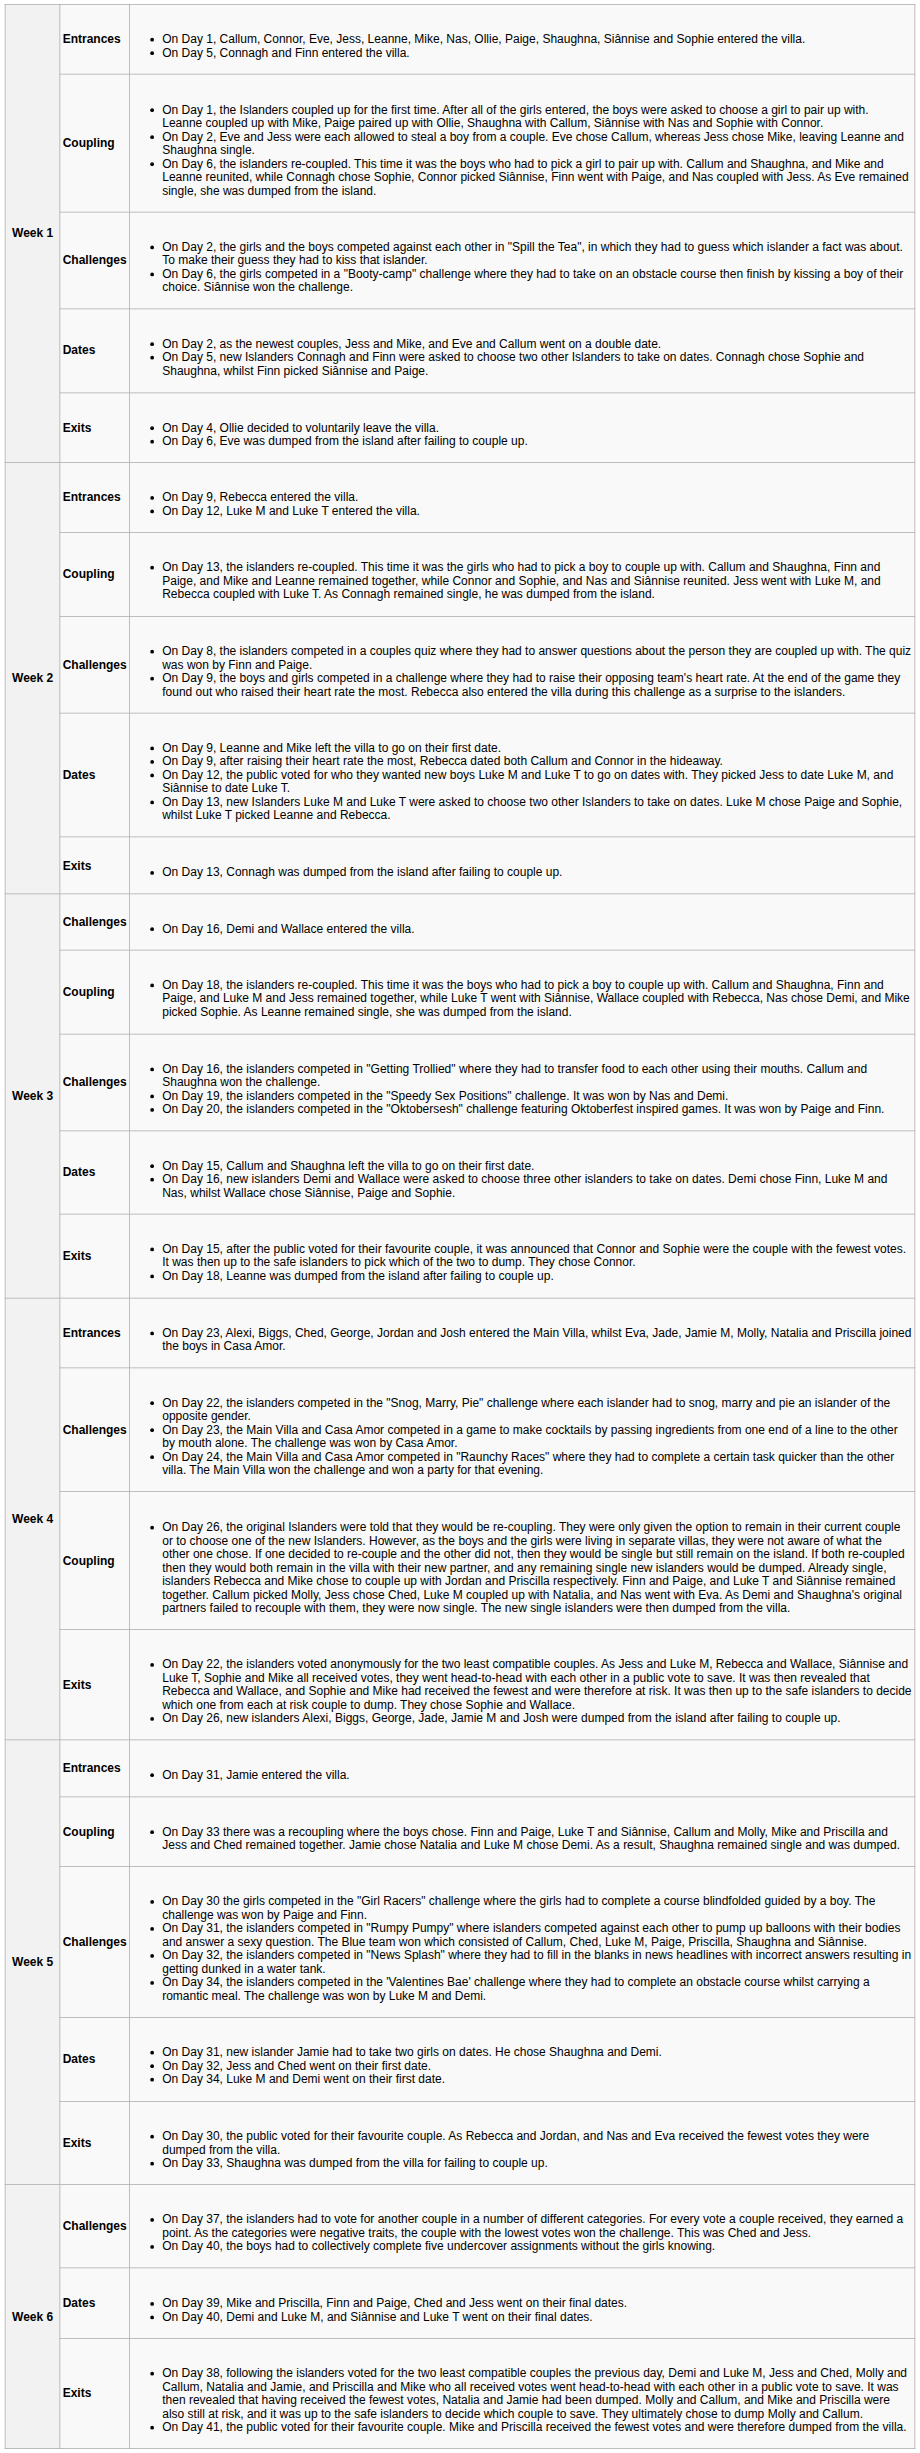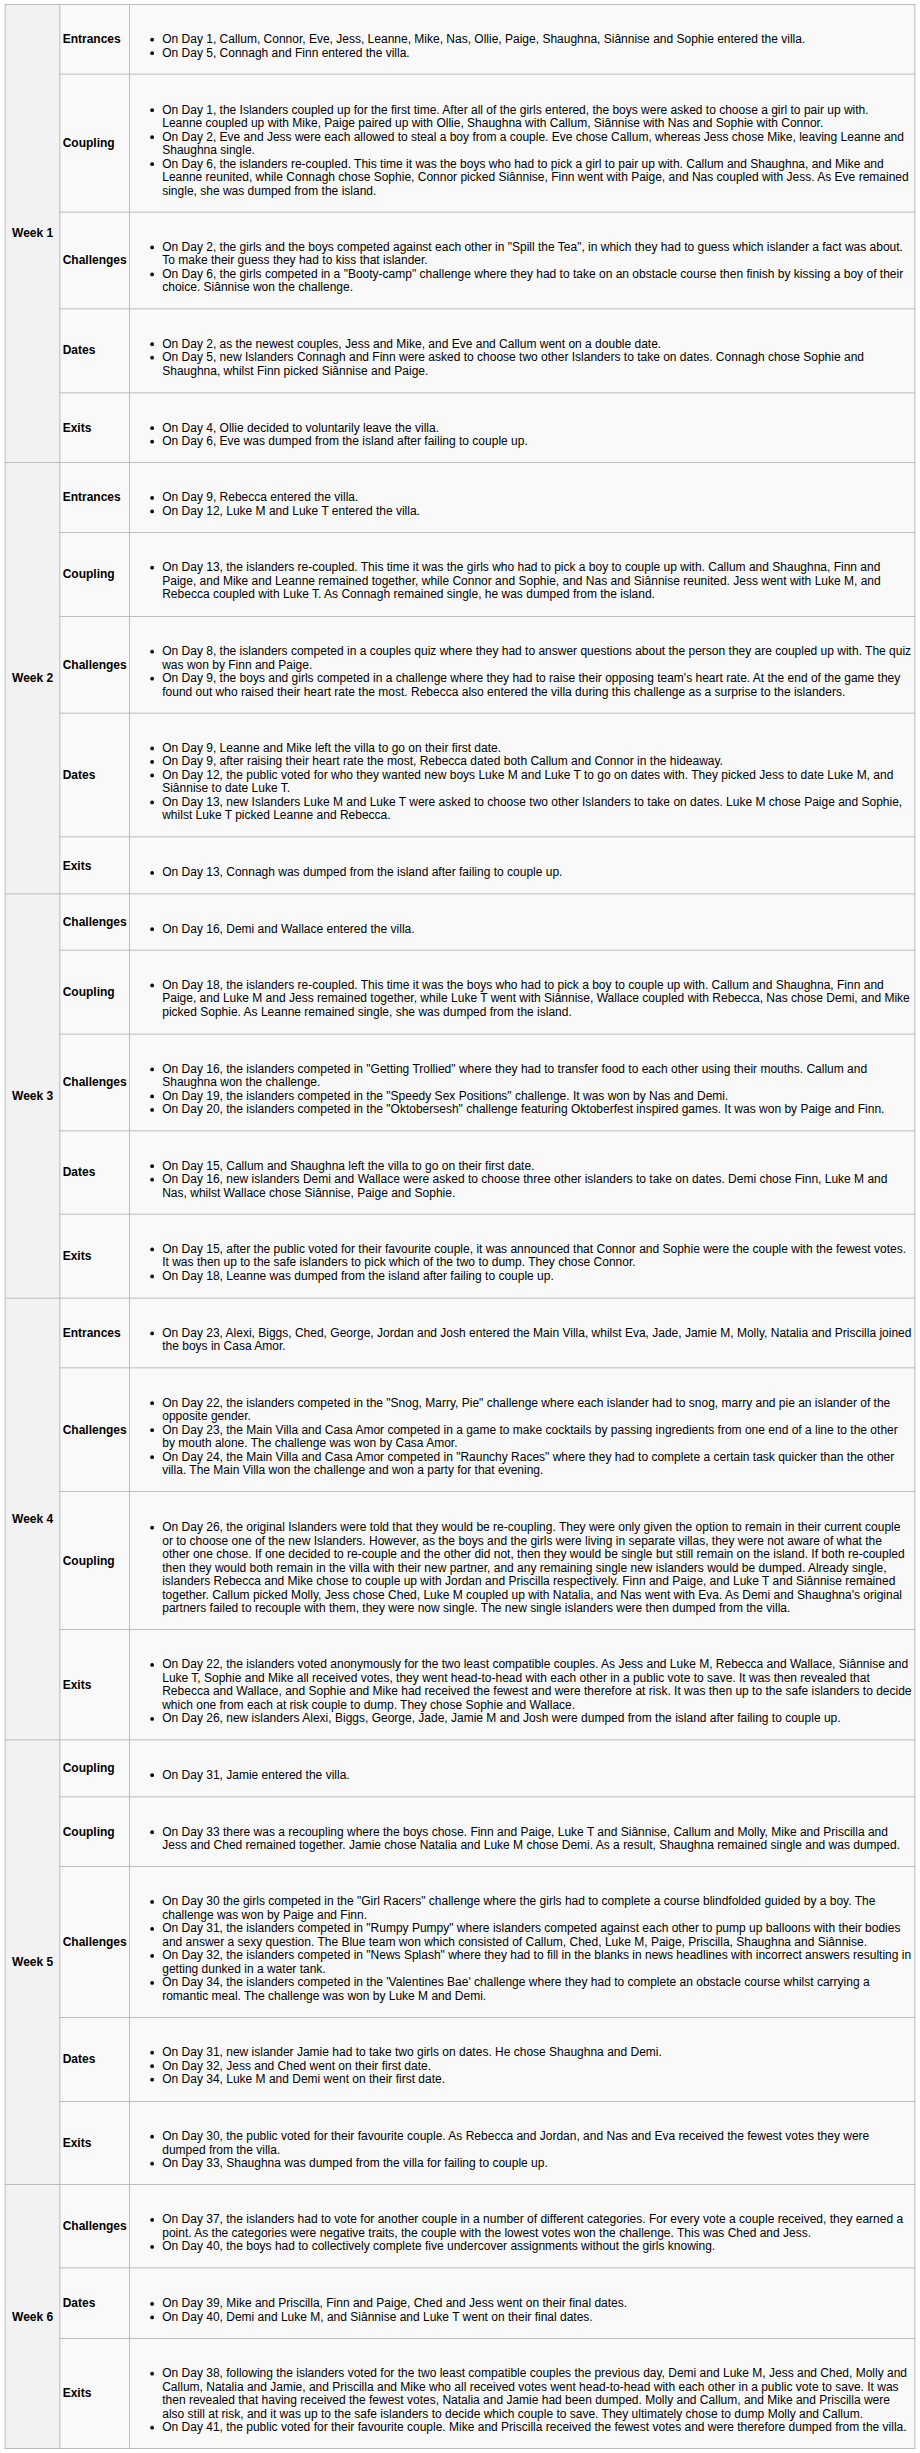 <table class="wikitable" style="width: 96%; margin-left: auto; margin-right: auto;">
 <tr>
 <th rowspan=5 style="width: 6%;">Week 1</th>
 <td><strong>Entrances</strong></td>
 <td><br><ul><li>On Day 1, Callum, Connor, Eve, Jess, Leanne, Mike, Nas, Ollie, Paige, Shaughna, Siânnise and Sophie entered the villa.</li><li>On Day 5, Connagh and Finn entered the villa.</li></ul></td>
 </tr>
 <tr>
 <td><strong>Coupling</strong></td>
 <td><br><ul><li>On Day 1, the Islanders coupled up for the first time. After all of the girls entered, the boys were asked to choose a girl to pair up with. Leanne coupled up with Mike, Paige paired up with Ollie, Shaughna with Callum, Siânnise with Nas and Sophie with Connor.</li><li>On Day 2, Eve and Jess were each allowed to steal a boy from a couple. Eve chose Callum, whereas Jess chose Mike, leaving Leanne and Shaughna single.</li><li>On Day 6, the islanders re-coupled. This time it was the boys who had to pick a girl to pair up with. Callum and Shaughna, and Mike and Leanne reunited, while Connagh chose Sophie, Connor picked Siânnise, Finn went with Paige, and Nas coupled with Jess. As Eve remained single, she was dumped from the island.</li></ul></td>
 </tr>
 <tr>
 <td><strong>Challenges</strong></td>
 <td><br><ul><li>On Day 2, the girls and the boys competed against each other in "Spill the Tea", in which they had to guess which islander a fact was about. To make their guess they had to kiss that islander.</li><li>On Day 6, the girls competed in a "Booty-camp" challenge where they had to take on an obstacle course then finish by kissing a boy of their choice. Siânnise won the challenge.</li></ul></td>
 </tr>
 <tr>
 <td><strong>Dates</strong></td>
 <td><br><ul><li>On Day 2, as the newest couples, Jess and Mike, and Eve and Callum went on a double date.</li><li>On Day 5, new Islanders Connagh and Finn were asked to choose two other Islanders to take on dates. Connagh chose Sophie and Shaughna, whilst Finn picked Siânnise and Paige.</li></ul></td>
 </tr>
 <tr>
 <td><strong>Exits</strong></td>
 <td><br><ul><li>On Day 4, Ollie decided to voluntarily leave the villa.</li><li>On Day 6, Eve was dumped from the island after failing to couple up.</li></ul></td>
 </tr>
 <tr>
 <th rowspan=5 style="width: 6%;">Week 2</th>
 <td><strong>Entrances</strong></td>
 <td><br><ul><li>On Day 9, Rebecca entered the villa.</li><li>On Day 12, Luke M and Luke T entered the villa.</li></ul></td>
 </tr>
 <tr>
 <td><strong>Coupling</strong></td>
 <td><br><ul><li>On Day 13, the islanders re-coupled. This time it was the girls who had to pick a boy to couple up with. Callum and Shaughna, Finn and Paige, and Mike and Leanne remained together, while Connor and Sophie, and Nas and Siânnise reunited. Jess went with Luke M, and Rebecca coupled with Luke T. As Connagh remained single, he was dumped from the island.</li></ul></td>
 </tr>
 <tr>
 <td><strong>Challenges</strong></td>
 <td><br><ul><li>On Day 8, the islanders competed in a couples quiz where they had to answer questions about the person they are coupled up with. The quiz was won by Finn and Paige.</li><li>On Day 9, the boys and girls competed in a challenge where they had to raise their opposing team's heart rate. At the end of the game they found out who raised their heart rate the most. Rebecca also entered the villa during this challenge as a surprise to the islanders.</li></ul></td>
 </tr>
 <tr>
 <td><strong>Dates</strong></td>
 <td><br><ul><li>On Day 9, Leanne and Mike left the villa to go on their first date.</li><li>On Day 9, after raising their heart rate the most, Rebecca dated both Callum and Connor in the hideaway.</li><li>On Day 12, the public voted for who they wanted new boys Luke M and Luke T to go on dates with. They picked Jess to date Luke M, and Siânnise to date Luke T.</li><li>On Day 13, new Islanders Luke M and Luke T were asked to choose two other Islanders to take on dates. Luke M chose Paige and Sophie, whilst Luke T picked Leanne and Rebecca.</li></ul></td>
 </tr>
 <tr>
 <td><strong>Exits</strong></td>
 <td><br><ul><li>On Day 13, Connagh was dumped from the island after failing to couple up.</li></ul></td>
 </tr>
 <tr>
 <th rowspan=5 style="width: 6%;">Week 3</th>
 <td><strong>Challenges</strong></td>
 <td><br><ul><li>On Day 16, Demi and Wallace entered the villa.</li></ul></td>
 </tr>
 <tr>
 <td><strong>Coupling</strong></td>
 <td><br><ul><li>On Day 18, the islanders re-coupled. This time it was the boys who had to pick a boy to couple up with. Callum and Shaughna, Finn and Paige, and Luke M and Jess remained together, while Luke T went with Siânnise, Wallace coupled with Rebecca, Nas chose Demi, and Mike picked Sophie. As Leanne remained single, she was dumped from the island.</li></ul></td>
 </tr>
 <tr>
 <td><strong>Challenges</strong></td>
 <td><br><ul><li>On Day 16, the islanders competed in "Getting Trollied" where they had to transfer food to each other using their mouths. Callum and Shaughna won the challenge.</li><li>On Day 19, the islanders competed in the "Speedy Sex Positions" challenge. It was won by Nas and Demi.</li><li>On Day 20, the islanders competed in the "Oktobersesh" challenge featuring Oktoberfest inspired games. It was won by Paige and Finn.</li></ul></td>
 </tr>
 <tr>
 <td><strong>Dates</strong></td>
 <td><br><ul><li>On Day 15, Callum and Shaughna left the villa to go on their first date.</li><li>On Day 16, new islanders Demi and Wallace were asked to choose three other islanders to take on dates. Demi chose Finn, Luke M and Nas, whilst Wallace chose Siânnise, Paige and Sophie.</li></ul></td>
 </tr>
 <tr>
 <td><strong>Exits</strong></td>
 <td><br><ul><li>On Day 15, after the public voted for their favourite couple, it was announced that Connor and Sophie were the couple with the fewest votes. It was then up to the safe islanders to pick which of the two to dump. They chose Connor.</li><li>On Day 18, Leanne was dumped from the island after failing to couple up.</li></ul></td>
 </tr>
 <tr>
 <th rowspan=4 style="width: 6%;">Week 4</th>
 <td><strong>Entrances</strong></td>
 <td><br><ul><li>On Day 23, Alexi, Biggs, Ched, George, Jordan and Josh entered the Main Villa, whilst Eva, Jade, Jamie M, Molly, Natalia and Priscilla joined the boys in Casa Amor.</li></ul></td>
 </tr>
 <tr>
 <td><strong>Challenges</strong></td>
 <td><br><ul><li>On Day 22, the islanders competed in the "Snog, Marry, Pie" challenge where each islander had to snog, marry and pie an islander of the opposite gender.</li><li>On Day 23, the Main Villa and Casa Amor competed in a game to make cocktails by passing ingredients from one end of a line to the other by mouth alone. The challenge was won by Casa Amor.</li><li>On Day 24, the Main Villa and Casa Amor competed in "Raunchy Races" where they had to complete a certain task quicker than the other villa. The Main Villa won the challenge and won a party for that evening.</li></ul></td>
 </tr>
 <tr>
 <td><strong>Coupling</strong></td>
 <td><br><ul><li>On Day 26, the original Islanders were told that they would be re-coupling. They were only given the option to remain in their current couple or to choose one of the new Islanders. However, as the boys and the girls were living in separate villas, they were not aware of what the other one chose. If one decided to re-couple and the other did not, then they would be single but still remain on the island. If both re-coupled then they would both remain in the villa with their new partner, and any remaining single new islanders would be dumped. Already single, islanders Rebecca and Mike chose to couple up with Jordan and Priscilla respectively. Finn and Paige, and Luke T and Siânnise remained together. Callum picked Molly, Jess chose Ched, Luke M coupled up with Natalia, and Nas went with Eva. As Demi and Shaughna's original partners failed to recouple with them, they were now single. The new single islanders were then dumped from the villa.</li></ul></td>
 </tr>
 <tr>
 <td><strong>Exits</strong></td>
 <td><br><ul><li>On Day 22, the islanders voted anonymously for the two least compatible couples. As Jess and Luke M, Rebecca and Wallace, Siânnise and Luke T, Sophie and Mike all received votes, they went head-to-head with each other in a public vote to save. It was then revealed that Rebecca and Wallace, and Sophie and Mike had received the fewest and were therefore at risk. It was then up to the safe islanders to decide which one from each at risk couple to dump. They chose Sophie and Wallace.</li><li>On Day 26, new islanders Alexi, Biggs, George, Jade, Jamie M and Josh were dumped from the island after failing to couple up.</li></ul></td>
 </tr>
 <tr>
 <th rowspan=5 style="width: 6%;">Week 5</th>
-<td><strong>Entrances</strong></td>
+<td><strong>Coupling</strong></td>
 <td><br><ul><li>On Day 31, Jamie entered the villa.</li></ul></td>
 </tr>
 <tr>
 <td><strong>Coupling</strong></td>
 <td><br><ul><li>On Day 33 there was a recoupling where the boys chose. Finn and Paige, Luke T and Siânnise, Callum and Molly, Mike and Priscilla and Jess and Ched remained together. Jamie chose Natalia and Luke M chose Demi. As a result, Shaughna remained single and was dumped.</li></ul></td>
 </tr>
 <tr>
 <td><strong>Challenges</strong></td>
 <td><br><ul><li>On Day 30 the girls competed in the "Girl Racers" challenge where the girls had to complete a course blindfolded guided by a boy. The challenge was won by Paige and Finn.</li><li>On Day 31, the islanders competed in "Rumpy Pumpy" where islanders competed against each other to pump up balloons with their bodies and answer a sexy question. The Blue team won which consisted of Callum, Ched, Luke M, Paige, Priscilla, Shaughna and Siânnise.</li><li>On Day 32, the islanders competed in "News Splash" where they had to fill in the blanks in news headlines with incorrect answers resulting in getting dunked in a water tank.</li><li>On Day 34, the islanders competed in the 'Valentines Bae' challenge where they had to complete an obstacle course whilst carrying a romantic meal. The challenge was won by Luke M and Demi.</li></ul></td>
 </tr>
 <tr>
 <td><strong>Dates</strong></td>
 <td><br><ul><li>On Day 31, new islander Jamie had to take two girls on dates. He chose Shaughna and Demi.</li><li>On Day 32, Jess and Ched went on their first date.</li><li>On Day 34, Luke M and Demi went on their first date.</li></ul></td>
 </tr>
 <tr>
 <td><strong>Exits</strong></td>
 <td><br><ul><li>On Day 30, the public voted for their favourite couple. As Rebecca and Jordan, and Nas and Eva received the fewest votes they were dumped from the villa.</li><li>On Day 33, Shaughna was dumped from the villa for failing to couple up.</li></ul></td>
 </tr>
 <tr>
 <th rowspan=3 style="width: 6%;">Week 6</th>
 <td><strong>Challenges</strong></td>
 <td><br><ul><li>On Day 37, the islanders had to vote for another couple in a number of different categories. For every vote a couple received, they earned a point. As the categories were negative traits, the couple with the lowest votes won the challenge. This was Ched and Jess.</li><li>On Day 40, the boys had to collectively complete five undercover assignments without the girls knowing.</li></ul></td>
 </tr>
 <tr>
 <td><strong>Dates</strong></td>
 <td><br><ul><li>On Day 39, Mike and Priscilla, Finn and Paige, Ched and Jess went on their final dates.</li><li>On Day 40, Demi and Luke M, and Siânnise and Luke T went on their final dates.</li></ul></td>
 </tr>
 <tr>
 <td><strong>Exits</strong></td>
 <td><br><ul><li>On Day 38, following the islanders voted for the two least compatible couples the previous day, Demi and Luke M, Jess and Ched, Molly and Callum, Natalia and Jamie, and Priscilla and Mike who all received votes went head-to-head with each other in a public vote to save. It was then revealed that having received the fewest votes, Natalia and Jamie had been dumped. Molly and Callum, and Mike and Priscilla were also still at risk, and it was up to the safe islanders to decide which couple to save. They ultimately chose to dump Molly and Callum.</li><li>On Day 41, the public voted for their favourite couple. Mike and Priscilla received the fewest votes and were therefore dumped from the villa.</li></ul></td>
 </tr>
 </table>
